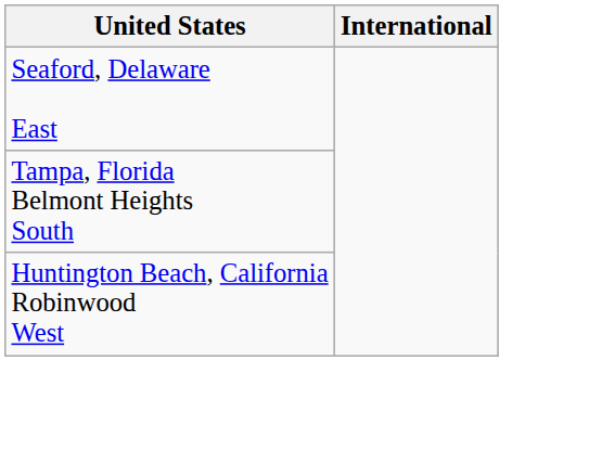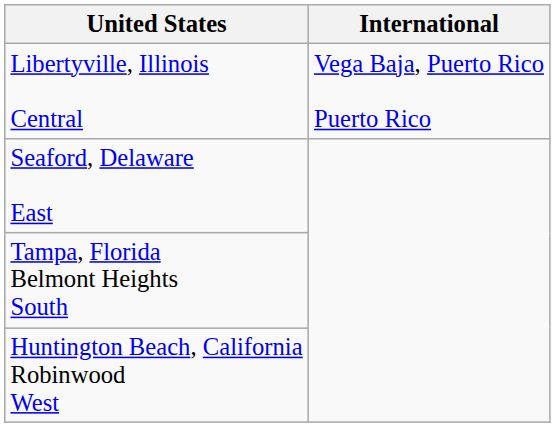 <table class="wikitable">
 <tr>
 <th>United States</th>
 <th>International</th>
+</tr>
+<tr>
+<td> <a href='#'>Libertyville</a>, <a href='#'>Illinois</a><br><br><a href='#'>Central</a></td>
+<td> <a href='#'>Vega Baja</a>, <a href='#'>Puerto Rico</a><br><br><a href='#'>Puerto Rico</a></td>
 </tr>
 <tr>
 <td> <a href='#'>Seaford</a>, <a href='#'>Delaware</a><br><br><a href='#'>East</a></td>
 <td rowspan=3></td>
 </tr>
 <tr>
 <td> <a href='#'>Tampa</a>, <a href='#'>Florida</a><br>Belmont Heights<br><a href='#'>South</a></td>
 </tr>
 <tr>
 <td> <a href='#'>Huntington Beach</a>, <a href='#'>California</a><br>Robinwood<br><a href='#'>West</a></td>
 </tr>
 </table>
